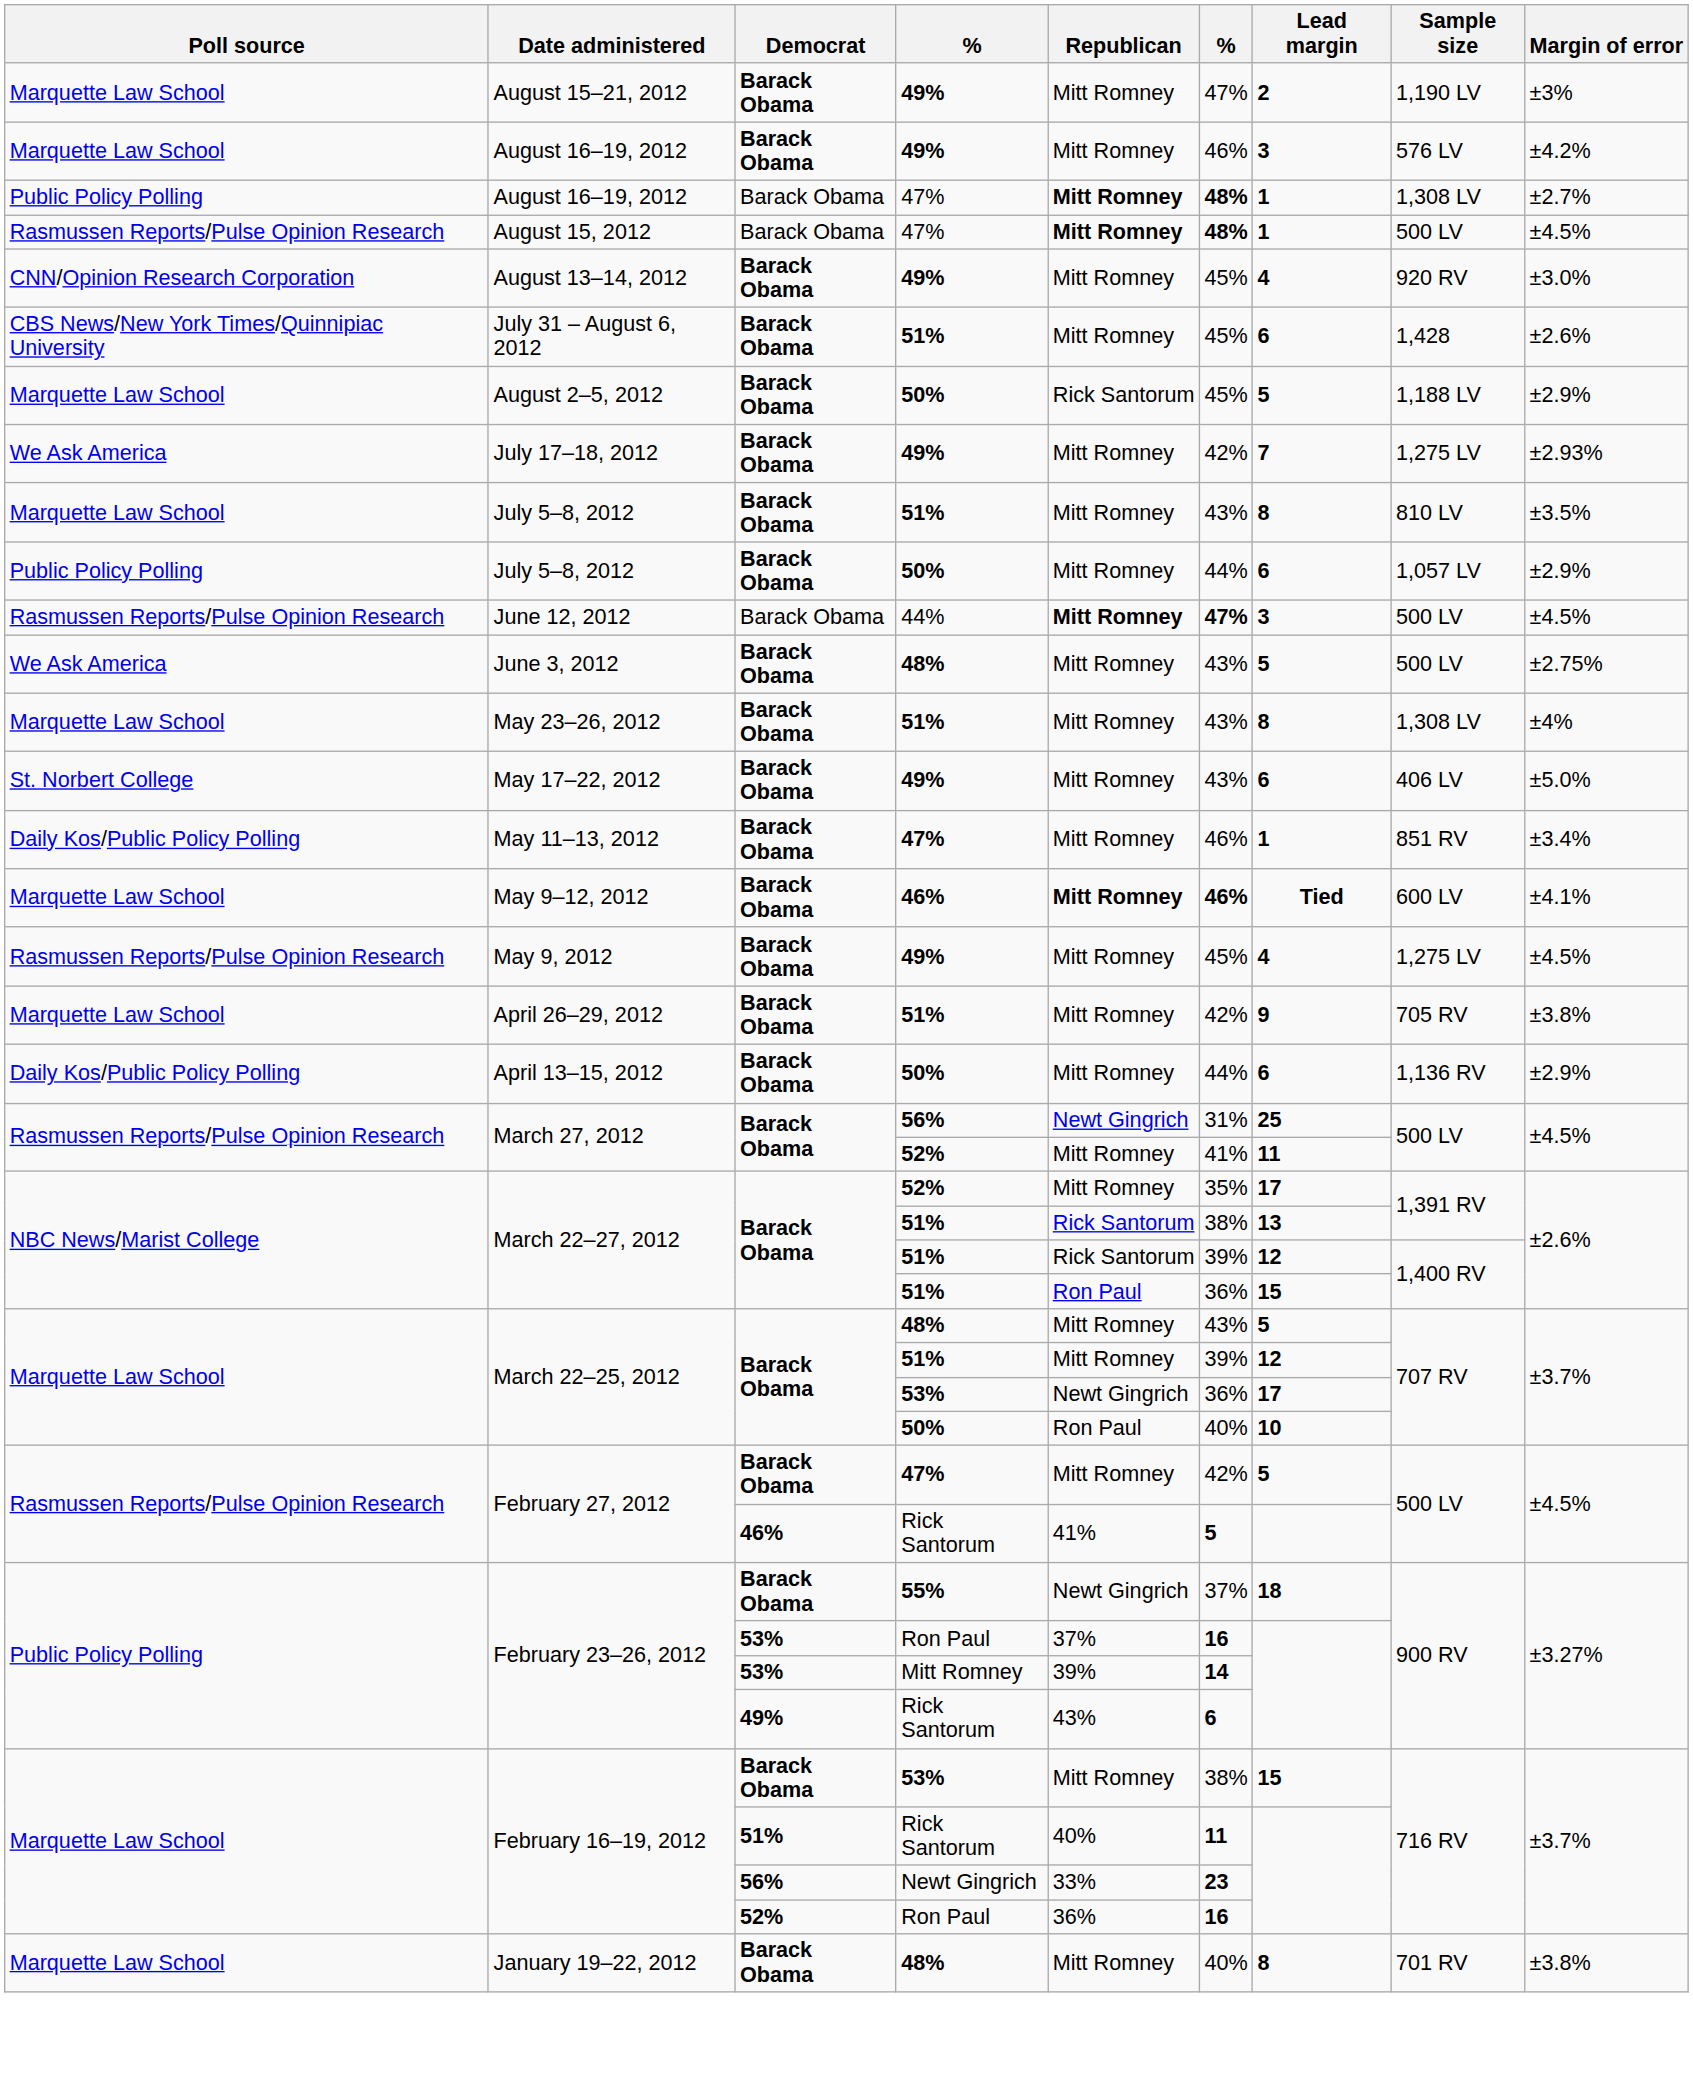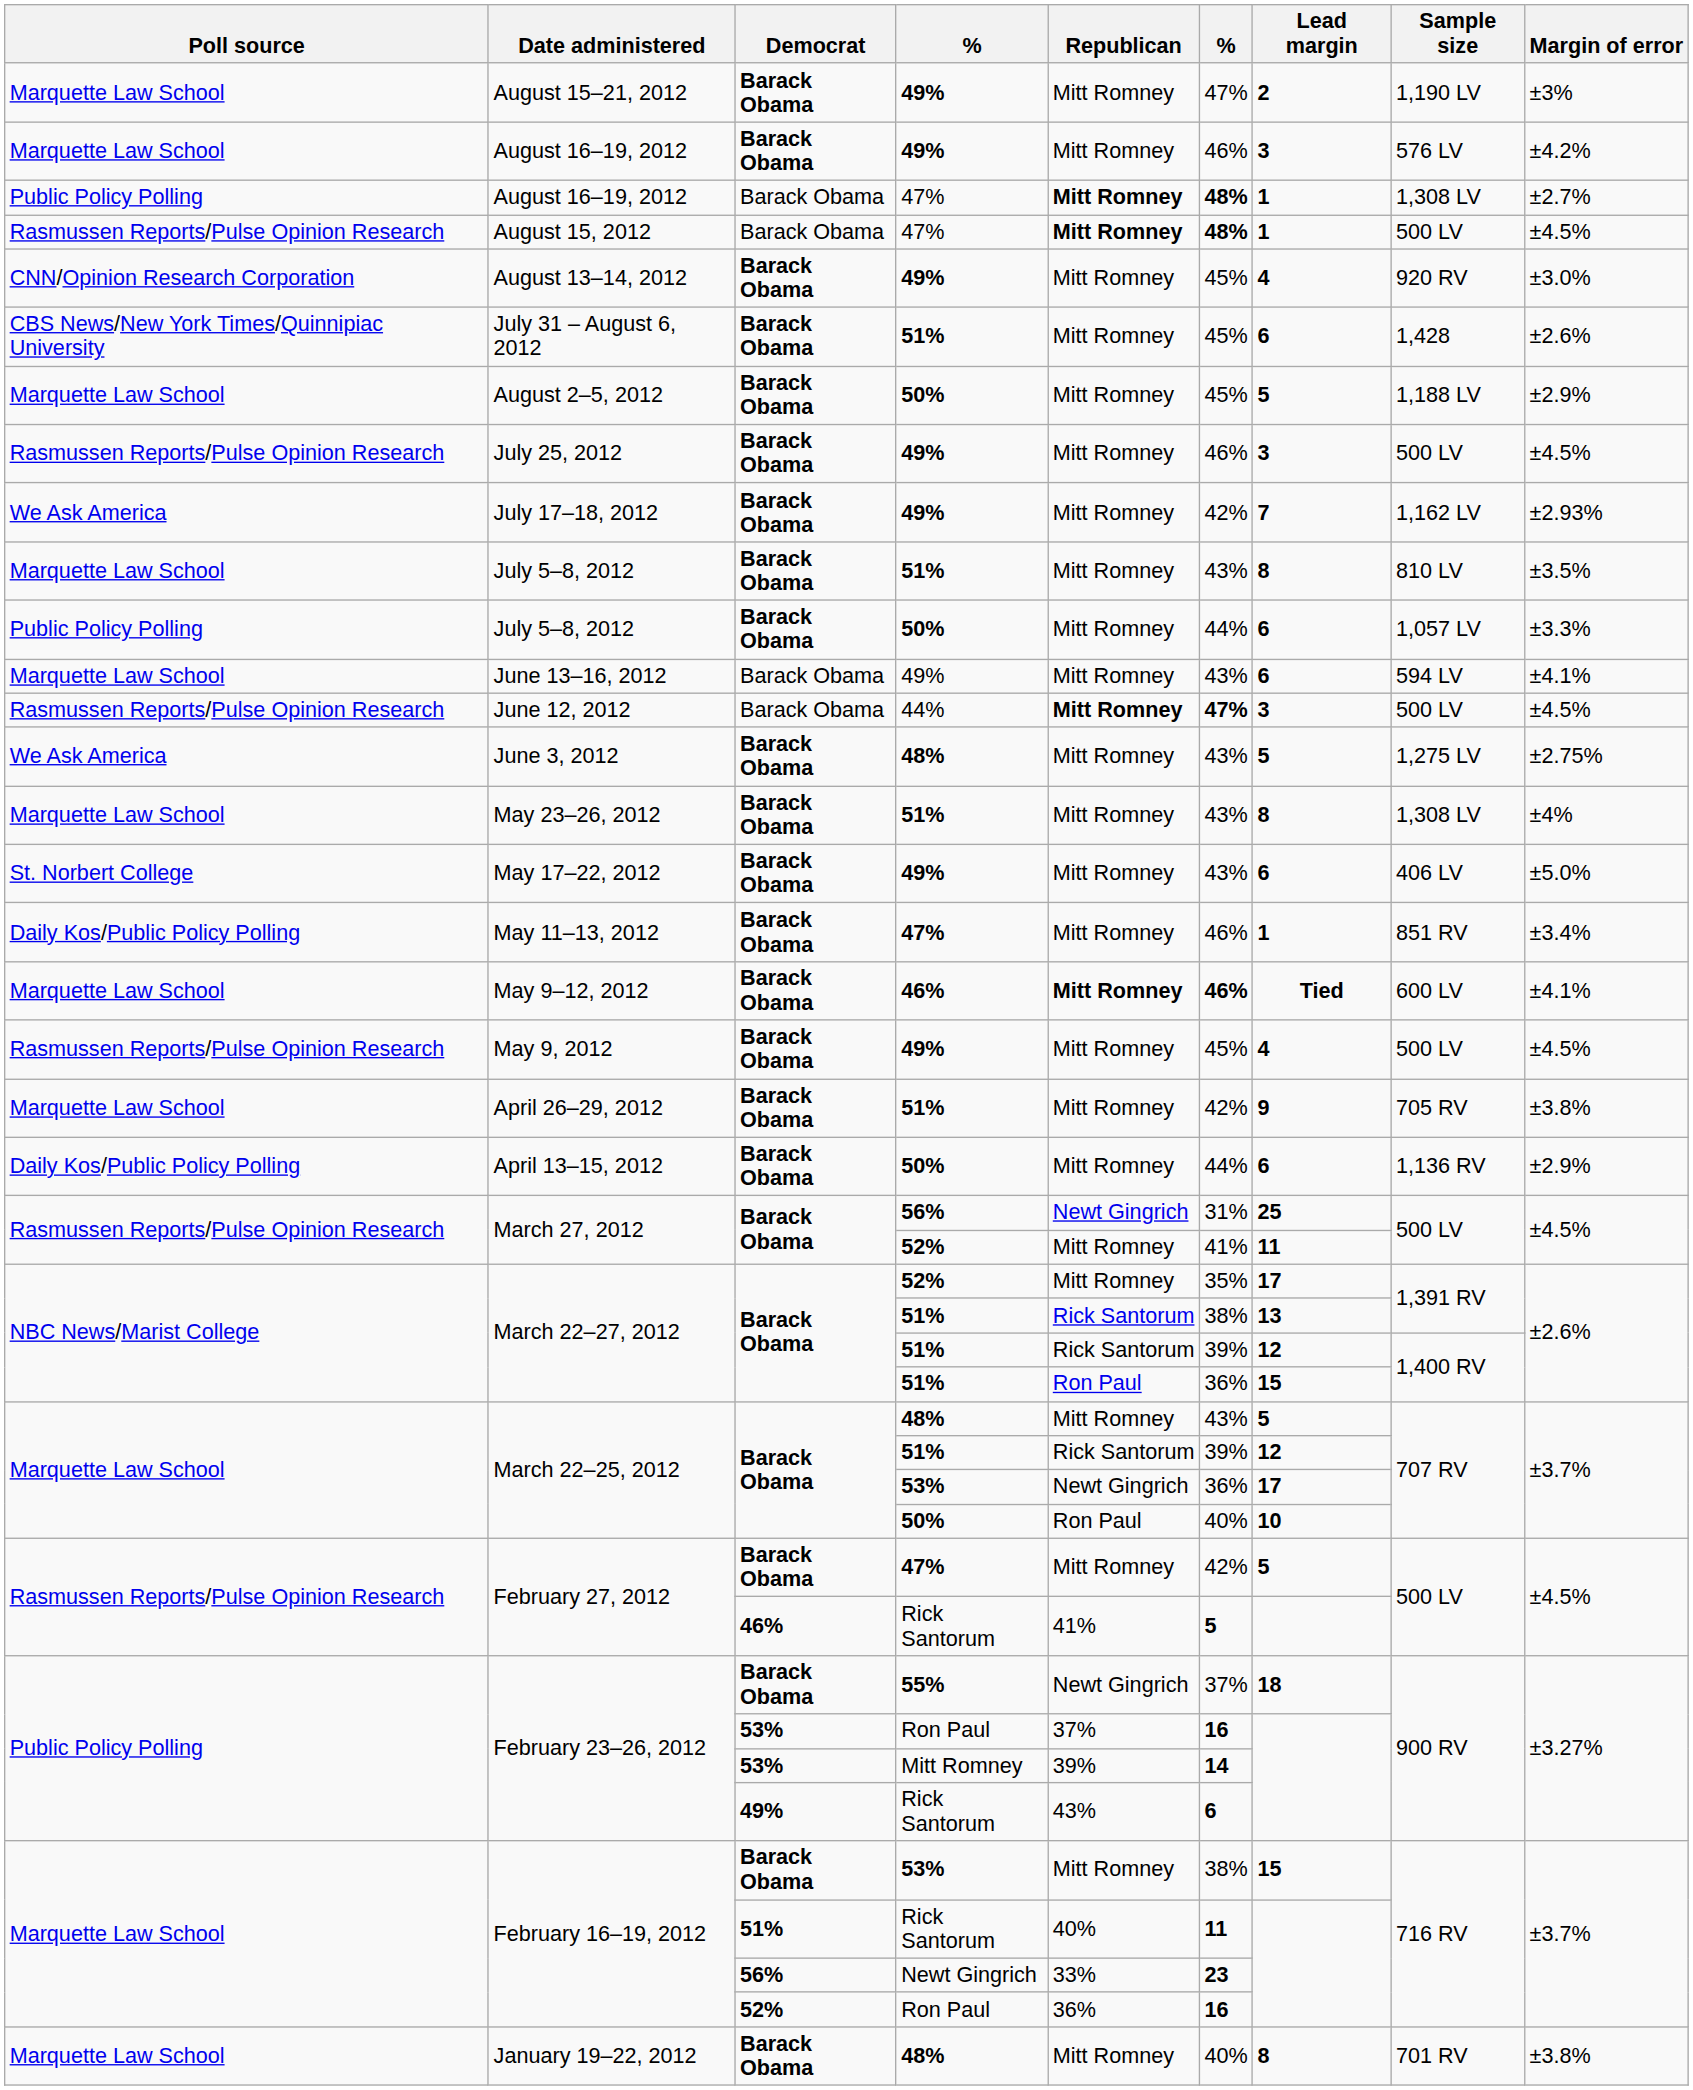 <table class="wikitable">
 <tr valign=bottom>
 <th>Poll source</th>
 <th>Date administered</th>
 <th>Democrat</th>
 <th>%</th>
 <th>Republican</th>
 <th>%</th>
 <th>Lead margin</th>
 <th>Sample size</th>
 <th>Margin of error</th>
 </tr>
 <tr>
 <td><a href='#'>Marquette Law School</a></td>
 <td>August 15–21, 2012</td>
 <td><strong>Barack Obama</strong></td>
 <td><strong>49%</strong></td>
 <td>Mitt Romney</td>
 <td>47%</td>
 <td><strong>2</strong></td>
 <td>1,190 LV</td>
 <td>±3%</td>
 </tr>
 <tr>
 <td><a href='#'>Marquette Law School</a></td>
 <td>August 16–19, 2012</td>
 <td><strong>Barack Obama</strong></td>
 <td><strong>49%</strong></td>
 <td>Mitt Romney</td>
 <td>46%</td>
 <td><strong>3</strong></td>
 <td>576 LV</td>
 <td>±4.2%</td>
 </tr>
 <tr>
 <td><a href='#'>Public Policy Polling</a></td>
 <td>August 16–19, 2012</td>
 <td>Barack Obama</td>
 <td>47%</td>
 <td><strong>Mitt Romney</strong></td>
 <td><strong>48%</strong></td>
 <td><strong>1</strong></td>
 <td>1,308 LV</td>
 <td>±2.7%</td>
 </tr>
 <tr>
 <td><a href='#'>Rasmussen Reports</a>/<a href='#'>Pulse Opinion Research</a></td>
 <td>August 15, 2012</td>
 <td>Barack Obama</td>
 <td>47%</td>
 <td><strong>Mitt Romney</strong></td>
 <td><strong>48%</strong></td>
 <td><strong>1</strong></td>
 <td>500 LV</td>
 <td>±4.5%</td>
 </tr>
 <tr>
 <td><a href='#'>CNN</a>/<a href='#'>Opinion Research Corporation</a></td>
 <td>August 13–14, 2012</td>
 <td><strong>Barack Obama</strong></td>
 <td><strong>49%</strong></td>
 <td>Mitt Romney</td>
 <td>45%</td>
 <td><strong>4</strong></td>
 <td>920 RV</td>
 <td>±3.0%</td>
 </tr>
 <tr>
 <td><a href='#'>CBS News</a>/<a href='#'>New York Times</a>/<a href='#'>Quinnipiac University</a></td>
 <td>July 31 – August 6, 2012</td>
 <td><strong>Barack Obama</strong></td>
 <td><strong>51%</strong></td>
 <td>Mitt Romney</td>
 <td>45%</td>
 <td><strong>6</strong></td>
 <td>1,428</td>
 <td>±2.6%</td>
 </tr>
 <tr>
 <td><a href='#'>Marquette Law School</a></td>
 <td>August 2–5, 2012</td>
 <td><strong>Barack Obama</strong></td>
 <td><strong>50%</strong></td>
-<td>Rick Santorum</td>
+<td>Mitt Romney</td>
 <td>45%</td>
 <td><strong>5</strong></td>
 <td>1,188 LV</td>
 <td>±2.9%</td>
+</tr>
+<tr>
+<td><a href='#'>Rasmussen Reports</a>/<a href='#'>Pulse Opinion Research</a></td>
+<td>July 25, 2012</td>
+<td><strong>Barack Obama</strong></td>
+<td><strong>49%</strong></td>
+<td>Mitt Romney</td>
+<td>46%</td>
+<td><strong>3</strong></td>
+<td>500 LV</td>
+<td>±4.5%</td>
 </tr>
 <tr>
 <td><a href='#'>We Ask America</a></td>
 <td>July 17–18, 2012</td>
 <td><strong>Barack Obama</strong></td>
 <td><strong>49%</strong></td>
 <td>Mitt Romney</td>
 <td>42%</td>
 <td><strong>7</strong></td>
-<td>1,275 LV</td>
+<td>1,162 LV</td>
 <td>±2.93%</td>
 </tr>
 <tr>
 <td><a href='#'>Marquette Law School</a></td>
 <td>July 5–8, 2012</td>
 <td><strong>Barack Obama</strong></td>
 <td><strong>51%</strong></td>
 <td>Mitt Romney</td>
 <td>43%</td>
 <td><strong>8</strong></td>
 <td>810 LV</td>
 <td>±3.5%</td>
 </tr>
 <tr>
 <td><a href='#'>Public Policy Polling</a></td>
 <td>July 5–8, 2012</td>
 <td><strong>Barack Obama</strong></td>
 <td><strong>50%</strong></td>
 <td>Mitt Romney</td>
 <td>44%</td>
 <td><strong>6</strong></td>
 <td>1,057 LV</td>
-<td>±2.9%</td>
+<td>±3.3%</td>
+</tr>
+<tr>
+<td><a href='#'>Marquette Law School</a></td>
+<td>June 13–16, 2012</td>
+<td>Barack Obama</td>
+<td>49%</td>
+<td>Mitt Romney</td>
+<td>43%</td>
+<td><strong>6</strong></td>
+<td>594 LV</td>
+<td>±4.1%</td>
 </tr>
 <tr>
 <td><a href='#'>Rasmussen Reports</a>/<a href='#'>Pulse Opinion Research</a></td>
 <td>June 12, 2012</td>
 <td>Barack Obama</td>
 <td>44%</td>
 <td><strong>Mitt Romney</strong></td>
 <td><strong>47%</strong></td>
 <td><strong>3</strong></td>
 <td>500 LV</td>
 <td>±4.5%</td>
 </tr>
 <tr>
 <td><a href='#'>We Ask America</a></td>
 <td>June 3, 2012</td>
 <td><strong>Barack Obama</strong></td>
 <td><strong>48%</strong></td>
 <td>Mitt Romney</td>
 <td>43%</td>
 <td><strong>5</strong></td>
-<td>500 LV</td>
+<td>1,275 LV</td>
 <td>±2.75%</td>
 </tr>
 <tr>
 <td><a href='#'>Marquette Law School</a></td>
 <td>May 23–26, 2012</td>
 <td><strong>Barack Obama</strong></td>
 <td><strong>51%</strong></td>
 <td>Mitt Romney</td>
 <td>43%</td>
 <td><strong>8</strong></td>
 <td>1,308 LV</td>
 <td>±4%</td>
 </tr>
 <tr>
 <td><a href='#'>St. Norbert College</a></td>
 <td>May 17–22, 2012</td>
 <td><strong>Barack Obama</strong></td>
 <td><strong>49%</strong></td>
 <td>Mitt Romney</td>
 <td>43%</td>
 <td><strong>6</strong></td>
 <td>406 LV</td>
 <td>±5.0%</td>
 </tr>
 <tr>
 <td><a href='#'>Daily Kos</a>/<a href='#'>Public Policy Polling</a></td>
 <td>May 11–13, 2012</td>
 <td><strong>Barack Obama</strong></td>
 <td><strong>47%</strong></td>
 <td>Mitt Romney</td>
 <td>46%</td>
 <td><strong>1</strong></td>
 <td>851 RV</td>
 <td>±3.4%</td>
 </tr>
 <tr>
 <td><a href='#'>Marquette Law School</a></td>
 <td>May 9–12, 2012</td>
 <td><strong>Barack Obama</strong></td>
 <td><strong>46%</strong></td>
 <td><strong>Mitt Romney</strong></td>
 <td><strong>46%</strong></td>
 <td align="center"><strong>Tied</strong></td>
 <td>600 LV</td>
 <td>±4.1%</td>
 </tr>
 <tr>
 <td><a href='#'>Rasmussen Reports</a>/<a href='#'>Pulse Opinion Research</a></td>
 <td>May 9, 2012</td>
 <td><strong>Barack Obama</strong></td>
 <td><strong>49%</strong></td>
 <td>Mitt Romney</td>
 <td>45%</td>
 <td><strong>4</strong></td>
-<td>1,275 LV</td>
+<td>500 LV</td>
 <td>±4.5%</td>
 </tr>
 <tr>
 <td><a href='#'>Marquette Law School</a></td>
 <td>April 26–29, 2012</td>
 <td><strong>Barack Obama</strong></td>
 <td><strong>51%</strong></td>
 <td>Mitt Romney</td>
 <td>42%</td>
 <td><strong>9</strong></td>
 <td>705 RV</td>
 <td>±3.8%</td>
 </tr>
 <tr>
 <td><a href='#'>Daily Kos</a>/<a href='#'>Public Policy Polling</a></td>
 <td>April 13–15, 2012</td>
 <td><strong>Barack Obama</strong></td>
 <td><strong>50%</strong></td>
 <td>Mitt Romney</td>
 <td>44%</td>
 <td><strong>6</strong></td>
 <td>1,136 RV</td>
 <td>±2.9%</td>
 </tr>
 <tr>
 <td rowspan="2"><a href='#'>Rasmussen Reports</a>/<a href='#'>Pulse Opinion Research</a></td>
 <td rowspan="2">March 27, 2012</td>
 <td rowspan="2"><strong>Barack Obama</strong></td>
 <td><strong>56%</strong></td>
 <td><a href='#'>Newt Gingrich</a></td>
 <td>31%</td>
 <td><strong>25</strong></td>
 <td rowspan="2">500 LV</td>
 <td rowspan="2">±4.5%</td>
 </tr>
 <tr>
 <td><strong>52%</strong></td>
 <td>Mitt Romney</td>
 <td>41%</td>
 <td><strong>11</strong></td>
 </tr>
 <tr>
 <td rowspan="4"><a href='#'>NBC News</a>/<a href='#'>Marist College</a></td>
 <td rowspan="4">March 22–27, 2012</td>
 <td rowspan="4" ><strong>Barack Obama</strong></td>
 <td><strong>52%</strong></td>
 <td>Mitt Romney</td>
 <td>35%</td>
 <td><strong>17</strong></td>
 <td rowspan="2">1,391 RV</td>
 <td rowspan="4">±2.6%</td>
 </tr>
 <tr>
 <td><strong>51%</strong></td>
 <td><a href='#'>Rick Santorum</a></td>
 <td>38%</td>
 <td><strong>13</strong></td>
 </tr>
 <tr>
 <td><strong>51%</strong></td>
 <td>Rick Santorum</td>
 <td>39%</td>
 <td><strong>12</strong></td>
 <td rowspan="2">1,400 RV</td>
 </tr>
 <tr>
 <td><strong>51%</strong></td>
 <td><a href='#'>Ron Paul</a></td>
 <td>36%</td>
 <td><strong>15</strong></td>
 </tr>
 <tr>
 <td rowspan="4"><a href='#'>Marquette Law School</a></td>
 <td rowspan="4">March 22–25, 2012</td>
 <td rowspan="4" ><strong>Barack Obama</strong></td>
 <td><strong>48%</strong></td>
 <td>Mitt Romney</td>
 <td>43%</td>
 <td><strong>5</strong></td>
 <td rowspan="4">707 RV</td>
 <td rowspan="4">±3.7%</td>
 </tr>
 <tr>
 <td><strong>51%</strong></td>
-<td>Mitt Romney</td>
+<td>Rick Santorum</td>
 <td>39%</td>
 <td><strong>12</strong></td>
 </tr>
 <tr>
 <td><strong>53%</strong></td>
 <td>Newt Gingrich</td>
 <td>36%</td>
 <td><strong>17</strong></td>
 </tr>
 <tr>
 <td><strong>50%</strong></td>
 <td>Ron Paul</td>
 <td>40%</td>
 <td><strong>10</strong></td>
 </tr>
 <tr>
 <td rowspan=2><a href='#'>Rasmussen Reports</a>/<a href='#'>Pulse Opinion Research</a></td>
 <td rowspan=2>February 27, 2012</td>
 <td><strong>Barack Obama</strong></td>
 <td><strong>47%</strong></td>
 <td>Mitt Romney</td>
 <td>42%</td>
 <td><strong>5</strong></td>
 <td rowspan=2>500 LV</td>
 <td rowspan=2>±4.5%</td>
 </tr>
 <tr>
 <td><strong>46%</strong></td>
 <td>Rick Santorum</td>
 <td>41%</td>
 <td><strong>5</strong></td>
 </tr>
 <tr>
 <td rowspan=4><a href='#'>Public Policy Polling</a></td>
 <td rowspan=4>February 23–26, 2012</td>
 <td><strong>Barack Obama</strong></td>
 <td><strong>55%</strong></td>
 <td>Newt Gingrich</td>
 <td>37%</td>
 <td><strong>18</strong></td>
 <td rowspan=4>900 RV</td>
 <td rowspan=4>±3.27%</td>
 </tr>
 <tr>
 <td><strong>53%</strong></td>
 <td>Ron Paul</td>
 <td>37%</td>
 <td><strong>16</strong></td>
 </tr>
 <tr>
 <td><strong>53%</strong></td>
 <td>Mitt Romney</td>
 <td>39%</td>
 <td><strong>14</strong></td>
 </tr>
 <tr>
 <td><strong>49%</strong></td>
 <td>Rick Santorum</td>
 <td>43%</td>
 <td><strong>6</strong></td>
 </tr>
 <tr>
 <td rowspan=4><a href='#'>Marquette Law School</a></td>
 <td rowspan=4>February 16–19, 2012</td>
 <td><strong>Barack Obama</strong></td>
 <td><strong>53%</strong></td>
 <td>Mitt Romney</td>
 <td>38%</td>
 <td><strong>15</strong></td>
 <td rowspan=4>716 RV</td>
 <td rowspan=4>±3.7%</td>
 </tr>
 <tr>
 <td><strong>51%</strong></td>
 <td>Rick Santorum</td>
 <td>40%</td>
 <td><strong>11</strong></td>
 </tr>
 <tr>
 <td><strong>56%</strong></td>
 <td>Newt Gingrich</td>
 <td>33%</td>
 <td><strong>23</strong></td>
 </tr>
 <tr>
 <td><strong>52%</strong></td>
 <td>Ron Paul</td>
 <td>36%</td>
 <td><strong>16</strong></td>
 </tr>
 <tr>
 <td><a href='#'>Marquette Law School</a></td>
 <td>January 19–22, 2012</td>
 <td><strong>Barack Obama</strong></td>
 <td><strong>48%</strong></td>
 <td>Mitt Romney</td>
 <td>40%</td>
 <td><strong>8</strong></td>
 <td>701 RV</td>
 <td>±3.8%</td>
 </tr>
 </table>
